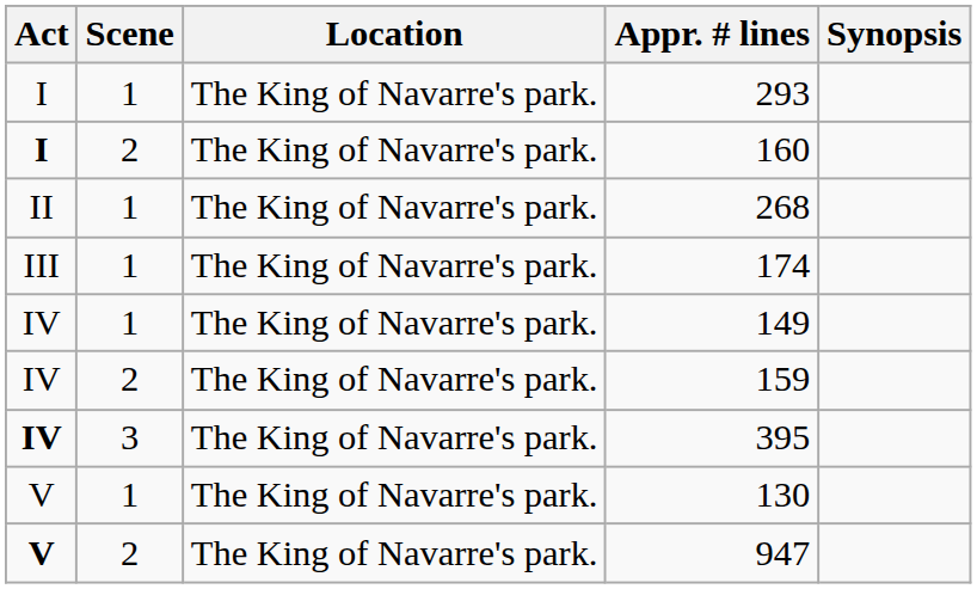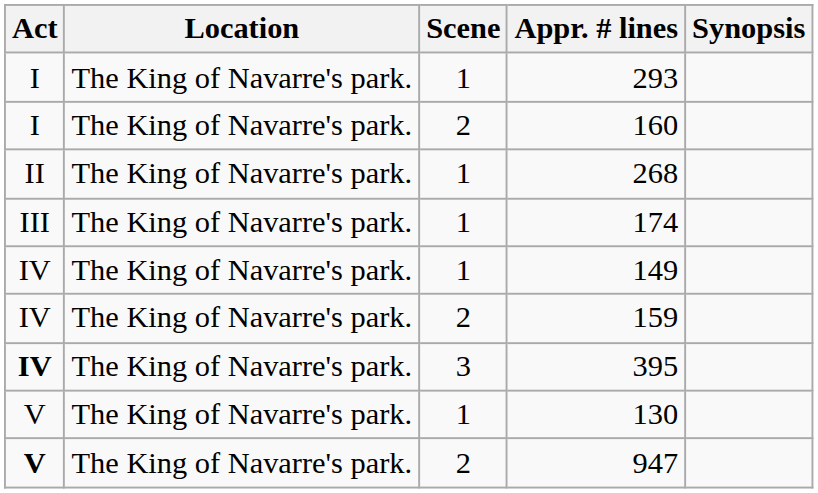 <table class="wikitable">
 <tr>
 <th>Act</th>
+<th>Location</th>
 <th data-sort-type="number">Scene</th>
-<th>Location</th>
 <th data-sort-type="number">Appr. # lines</th>
 <th>Synopsis</th>
 </tr>
 <tr>
 <td style="text-align:center;">I</td>
+<td>The King of Navarre's park.</td>
 <td style="text-align:center;">1</td>
-<td>The King of Navarre's park.</td>
 <td style="text-align:right;">293</td>
 <td></td>
 </tr>
 <tr>
-<td style="text-align:center;"><strong>I</strong></td>
+<td style="text-align:center;">I</td>
+<td>The King of Navarre's park.</td>
 <td style="text-align:center;">2</td>
-<td>The King of Navarre's park.</td>
 <td style="text-align:right;">160</td>
 <td></td>
 </tr>
 <tr>
 <td style="text-align:center;">II</td>
+<td>The King of Navarre's park.</td>
 <td style="text-align:center;">1</td>
-<td>The King of Navarre's park.</td>
 <td style="text-align:right;">268</td>
 <td></td>
 </tr>
 <tr>
 <td style="text-align:center;">III</td>
+<td>The King of Navarre's park.</td>
 <td style="text-align:center;">1</td>
-<td>The King of Navarre's park.</td>
 <td style="text-align:right;">174</td>
 <td></td>
 </tr>
 <tr>
 <td style="text-align:center;">IV</td>
+<td>The King of Navarre's park.</td>
 <td style="text-align:center;">1</td>
-<td>The King of Navarre's park.</td>
 <td style="text-align:right;">149</td>
 <td></td>
 </tr>
 <tr>
 <td style="text-align:center;">IV</td>
+<td>The King of Navarre's park.</td>
 <td style="text-align:center;">2</td>
-<td>The King of Navarre's park.</td>
 <td style="text-align:right;">159</td>
 <td></td>
 </tr>
 <tr>
 <td style="text-align:center;"><strong>IV</strong></td>
+<td>The King of Navarre's park.</td>
 <td style="text-align:center;">3</td>
-<td>The King of Navarre's park.</td>
 <td style="text-align:right;">395</td>
 <td></td>
 </tr>
 <tr>
 <td style="text-align:center;">V</td>
+<td>The King of Navarre's park.</td>
 <td style="text-align:center;">1</td>
-<td>The King of Navarre's park.</td>
 <td style="text-align:right;">130</td>
 <td></td>
 </tr>
 <tr>
 <td style="text-align:center;"><strong>V</strong></td>
+<td>The King of Navarre's park.</td>
 <td style="text-align:center;">2</td>
-<td>The King of Navarre's park.</td>
 <td style="text-align:right;">947</td>
 <td></td>
 </tr>
 </table>
